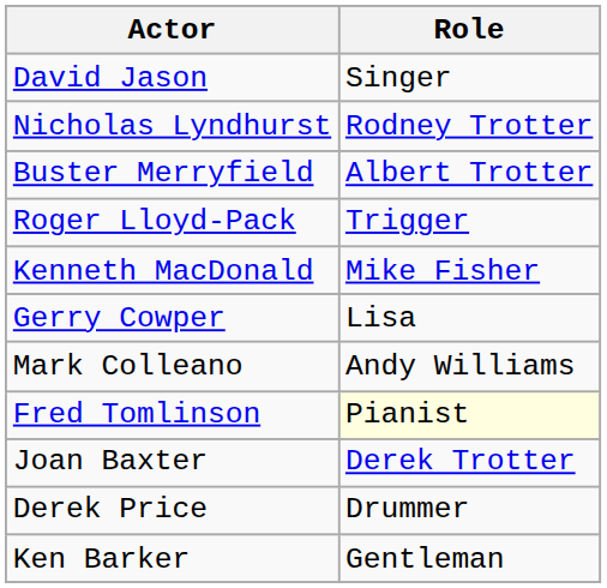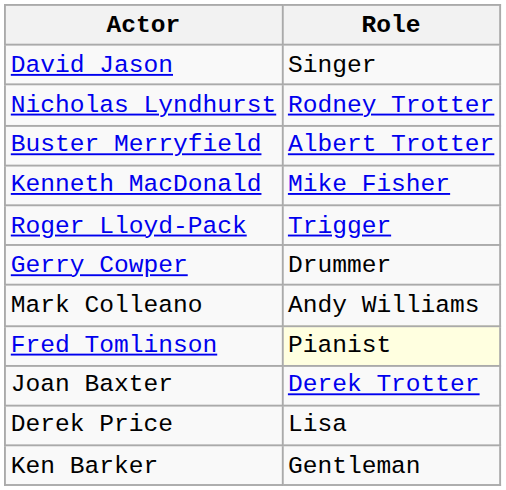 <table class="wikitable">
 <tr>
 <th>Actor</th>
 <th>Role</th>
 </tr>
 <tr>
 <td><a href='#'>David Jason</a></td>
 <td>Singer</td>
 </tr>
 <tr>
 <td><a href='#'>Nicholas Lyndhurst</a></td>
 <td><a href='#'>Rodney Trotter</a></td>
 </tr>
 <tr>
 <td><a href='#'>Buster Merryfield</a></td>
 <td><a href='#'>Albert Trotter</a></td>
 </tr>
 <tr>
+<td><a href='#'>Kenneth MacDonald</a></td>
+<td><a href='#'>Mike Fisher</a></td>
+</tr>
+<tr>
 <td><a href='#'>Roger Lloyd-Pack</a></td>
 <td><a href='#'>Trigger</a></td>
 </tr>
 <tr>
-<td><a href='#'>Kenneth MacDonald</a></td>
-<td><a href='#'>Mike Fisher</a></td>
-</tr>
-<tr>
 <td><a href='#'>Gerry Cowper</a></td>
-<td>Lisa</td>
+<td>Drummer</td>
 </tr>
 <tr>
 <td>Mark Colleano</td>
 <td>Andy Williams</td>
 </tr>
 <tr>
 <td><a href='#'>Fred Tomlinson</a></td>
 <td style="background: lightyellow;">Pianist</td>
 </tr>
 <tr>
 <td>Joan Baxter</td>
 <td><a href='#'>Derek Trotter</a></td>
 </tr>
 <tr>
 <td>Derek Price</td>
-<td>Drummer</td>
+<td>Lisa</td>
 </tr>
 <tr>
 <td>Ken Barker</td>
 <td>Gentleman</td>
 </tr>
 </table>
